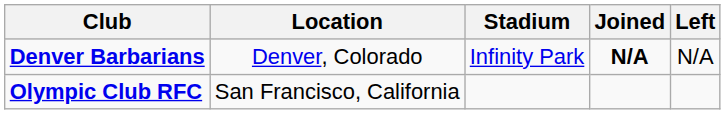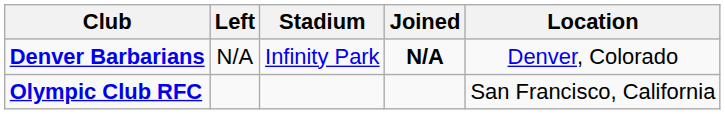 <table class="wikitable" style="text-align: center;">
 <tr>
 <th>Club</th>
-<th>Location</th>
+<th>Left</th>
 <th>Stadium</th>
 <th>Joined</th>
-<th>Left</th>
+<th>Location</th>
 </tr>
 <tr>
 <td align="left"><strong><a href='#'>Denver Barbarians</a></strong></td>
-<td><a href='#'>Denver</a>, Colorado</td>
+<td>N/A</td>
 <td><a href='#'>Infinity Park</a></td>
 <td><strong>N/A</strong></td>
-<td>N/A</td>
+<td><a href='#'>Denver</a>, Colorado</td>
 </tr>
 <tr>
 <td align="left"><strong><a href='#'>Olympic Club RFC</a></strong></td>
-<td>San Francisco, California</td>
 <td></td>
 <td></td>
 <td></td>
+<td>San Francisco, California</td>
 </tr>
 </table>
